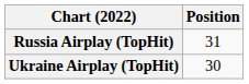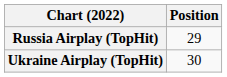 <table class="wikitable sortable plainrowheaders" style="text-align:center;">
 <tr>
 <th scope="col">Chart (2022)</th>
 <th scope="col">Position</th>
 </tr>
 <tr>
 <th scope="row">Russia Airplay (TopHit)</th>
-<td>31</td>
+<td>29</td>
 </tr>
 <tr>
 <th scope="row">Ukraine Airplay (TopHit)</th>
 <td>30</td>
 </tr>
 </table>
